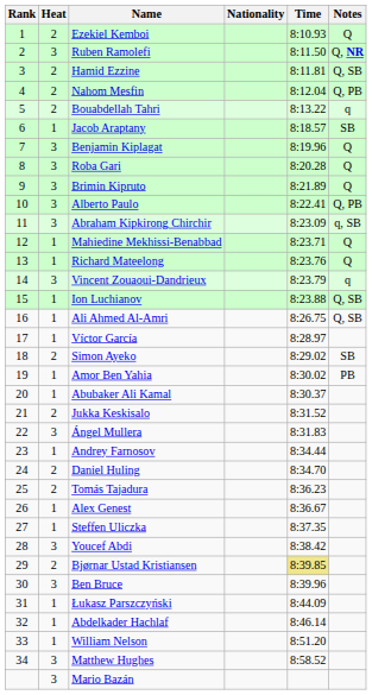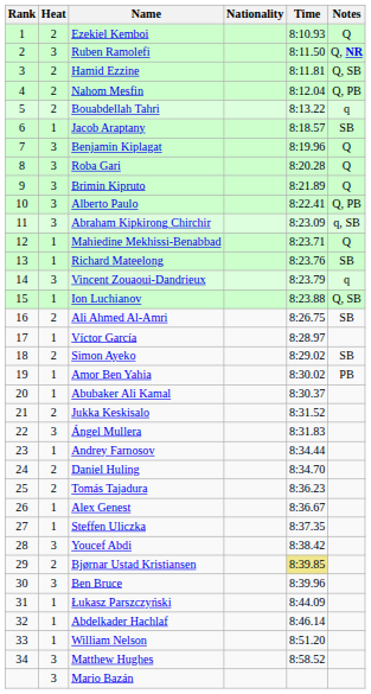 <table class="wikitable sortable" style="text-align:center">
 <tr>
 <th>Rank</th>
 <th>Heat</th>
 <th>Name</th>
 <th>Nationality</th>
 <th>Time</th>
 <th>Notes</th>
 </tr>
 <tr bgcolor=ccffcc>
 <td>1</td>
 <td>2</td>
 <td align=left><a href='#'>Ezekiel Kemboi</a></td>
 <td align=left></td>
 <td>8:10.93</td>
 <td>Q</td>
 </tr>
 <tr bgcolor=ccffcc>
 <td>2</td>
 <td>3</td>
 <td align=left><a href='#'>Ruben Ramolefi</a></td>
 <td align=left></td>
 <td>8:11.50</td>
 <td>Q, <strong><a href='#'>NR</a></strong></td>
 </tr>
 <tr bgcolor=ccffcc>
 <td>3</td>
 <td>2</td>
 <td align=left><a href='#'>Hamid Ezzine</a></td>
 <td align=left></td>
 <td>8:11.81</td>
 <td>Q, SB</td>
 </tr>
 <tr bgcolor=ccffcc>
 <td>4</td>
 <td>2</td>
 <td align=left><a href='#'>Nahom Mesfin</a></td>
 <td align=left></td>
 <td>8:12.04</td>
 <td>Q, PB</td>
 </tr>
 <tr bgcolor=ddffdd>
 <td>5</td>
 <td>2</td>
 <td align=left><a href='#'>Bouabdellah Tahri</a></td>
 <td align=left></td>
 <td>8:13.22</td>
 <td>q</td>
 </tr>
 <tr bgcolor=ccffcc>
 <td>6</td>
 <td>1</td>
 <td align=left><a href='#'>Jacob Araptany</a></td>
 <td align=left></td>
 <td>8:18.57</td>
 <td>SB</td>
 </tr>
 <tr bgcolor=ccffcc>
 <td>7</td>
 <td>3</td>
 <td align=left><a href='#'>Benjamin Kiplagat</a></td>
 <td align=left></td>
 <td>8:19.96</td>
 <td>Q</td>
 </tr>
 <tr bgcolor=ccffcc>
 <td>8</td>
 <td>3</td>
 <td align=left><a href='#'>Roba Gari</a></td>
 <td align=left></td>
 <td>8:20.28</td>
 <td>Q</td>
 </tr>
 <tr bgcolor=ccffcc>
 <td>9</td>
 <td>3</td>
 <td align=left><a href='#'>Brimin Kipruto</a></td>
 <td align=left></td>
 <td>8:21.89</td>
 <td>Q</td>
 </tr>
 <tr bgcolor=ccffcc>
 <td>10</td>
 <td>3</td>
 <td align=left><a href='#'>Alberto Paulo</a></td>
 <td align=left></td>
 <td>8:22.41</td>
 <td>Q, PB</td>
 </tr>
 <tr bgcolor=ddffdd>
 <td>11</td>
 <td>3</td>
 <td align=left><a href='#'>Abraham Kipkirong Chirchir</a></td>
 <td align=left></td>
 <td>8:23.09</td>
 <td>q, SB</td>
 </tr>
 <tr bgcolor=ccffcc>
 <td>12</td>
 <td>1</td>
 <td align=left><a href='#'>Mahiedine Mekhissi-Benabbad</a></td>
 <td align=left></td>
 <td>8:23.71</td>
 <td>Q</td>
 </tr>
 <tr bgcolor=ccffcc>
 <td>13</td>
 <td>1</td>
 <td align=left><a href='#'>Richard Mateelong</a></td>
 <td align=left></td>
 <td>8:23.76</td>
-<td>Q</td>
+<td>SB</td>
 </tr>
 <tr bgcolor=ddffdd>
 <td>14</td>
 <td>3</td>
 <td align=left><a href='#'>Vincent Zouaoui-Dandrieux</a></td>
 <td align=left></td>
 <td>8:23.79</td>
 <td>q</td>
 </tr>
 <tr bgcolor=ccffcc>
 <td>15</td>
 <td>1</td>
 <td align=left><a href='#'>Ion Luchianov</a></td>
 <td align=left></td>
 <td>8:23.88</td>
 <td>Q, SB</td>
 </tr>
 <tr>
 <td>16</td>
-<td>1</td>
+<td>2</td>
 <td align=left><a href='#'>Ali Ahmed Al-Amri</a></td>
 <td align=left></td>
 <td>8:26.75</td>
-<td>Q, SB</td>
+<td>SB</td>
 </tr>
 <tr>
 <td>17</td>
 <td>1</td>
 <td align=left><a href='#'>Víctor García</a></td>
 <td align=left></td>
 <td>8:28.97</td>
 <td></td>
 </tr>
 <tr>
 <td>18</td>
 <td>2</td>
 <td align=left><a href='#'>Simon Ayeko</a></td>
 <td align=left></td>
 <td>8:29.02</td>
 <td>SB</td>
 </tr>
 <tr>
 <td>19</td>
 <td>1</td>
 <td align=left><a href='#'>Amor Ben Yahia</a></td>
 <td align=left></td>
 <td>8:30.02</td>
 <td>PB</td>
 </tr>
 <tr>
 <td>20</td>
 <td>1</td>
 <td align=left><a href='#'>Abubaker Ali Kamal</a></td>
 <td align=left></td>
 <td>8:30.37</td>
 <td></td>
 </tr>
 <tr>
 <td>21</td>
 <td>2</td>
 <td align=left><a href='#'>Jukka Keskisalo</a></td>
 <td align=left></td>
 <td>8:31.52</td>
 <td></td>
 </tr>
 <tr>
 <td>22</td>
 <td>3</td>
 <td align=left><a href='#'>Ángel Mullera</a></td>
 <td align=left></td>
 <td>8:31.83</td>
 <td></td>
 </tr>
 <tr>
 <td>23</td>
 <td>1</td>
 <td align=left><a href='#'>Andrey Farnosov</a></td>
 <td align=left></td>
 <td>8:34.44</td>
 <td></td>
 </tr>
 <tr>
 <td>24</td>
 <td>2</td>
 <td align=left><a href='#'>Daniel Huling</a></td>
 <td align=left></td>
 <td>8:34.70</td>
 <td></td>
 </tr>
 <tr>
 <td>25</td>
 <td>2</td>
 <td align=left><a href='#'>Tomás Tajadura</a></td>
 <td align=left></td>
 <td>8:36.23</td>
 <td></td>
 </tr>
 <tr>
 <td>26</td>
 <td>1</td>
 <td align=left><a href='#'>Alex Genest</a></td>
 <td align=left></td>
 <td>8:36.67</td>
 <td></td>
 </tr>
 <tr>
 <td>27</td>
 <td>1</td>
 <td align=left><a href='#'>Steffen Uliczka</a></td>
 <td align=left></td>
 <td>8:37.35</td>
 <td></td>
 </tr>
 <tr>
 <td>28</td>
 <td>3</td>
 <td align=left><a href='#'>Youcef Abdi</a></td>
 <td align=left></td>
 <td>8:38.42</td>
 <td></td>
 </tr>
 <tr>
 <td>29</td>
 <td>2</td>
 <td align=left><a href='#'>Bjørnar Ustad Kristiansen</a></td>
 <td align=left></td>
 <td style="background: khaki;">8:39.85</td>
 <td></td>
 </tr>
 <tr>
 <td>30</td>
 <td>3</td>
 <td align=left><a href='#'>Ben Bruce</a></td>
 <td align=left></td>
 <td>8:39.96</td>
 <td></td>
 </tr>
 <tr>
 <td>31</td>
 <td>1</td>
 <td align=left><a href='#'>Łukasz Parszczyński</a></td>
 <td align=left></td>
 <td>8:44.09</td>
 <td></td>
 </tr>
 <tr>
 <td>32</td>
 <td>1</td>
 <td align=left><a href='#'>Abdelkader Hachlaf</a></td>
 <td align=left></td>
 <td>8:46.14</td>
 <td></td>
 </tr>
 <tr>
 <td>33</td>
 <td>1</td>
 <td align=left><a href='#'>William Nelson</a></td>
 <td align=left></td>
 <td>8:51.20</td>
 <td></td>
 </tr>
 <tr>
 <td>34</td>
 <td>3</td>
 <td align=left><a href='#'>Matthew Hughes</a></td>
 <td align=left></td>
 <td>8:58.52</td>
 <td></td>
 </tr>
 <tr>
 <td></td>
 <td>3</td>
 <td align=left><a href='#'>Mario Bazán</a></td>
 <td align=left></td>
 <td></td>
 <td></td>
 </tr>
 </table>
